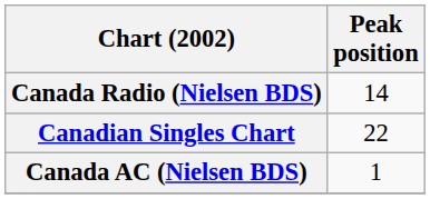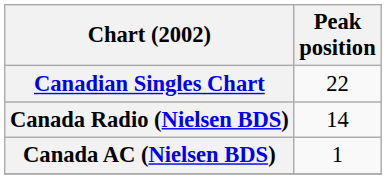 <table class="wikitable plainrowheaders sortable" style="text-align:center;">
 <tr>
 <th scope="col">Chart (2002)</th>
 <th scope="col">Peak<br>position</th>
 </tr>
 <tr>
+<th scope="row"><a href='#'>Canadian Singles Chart</a></th>
+<td>22</td>
+</tr>
+<tr>
 <th scope="row">Canada Radio (<a href='#'>Nielsen BDS</a>)</th>
 <td>14</td>
-</tr>
-<tr>
-<th scope="row"><a href='#'>Canadian Singles Chart</a></th>
-<td>22</td>
 </tr>
 <tr>
 <th scope="row">Canada AC (<a href='#'>Nielsen BDS</a>)</th>
 <td>1</td>
 </tr>
 <tr>
 </tr>
 <tr>
 </tr>
 <tr>
 </tr>
 <tr>
 </tr>
 </table>
